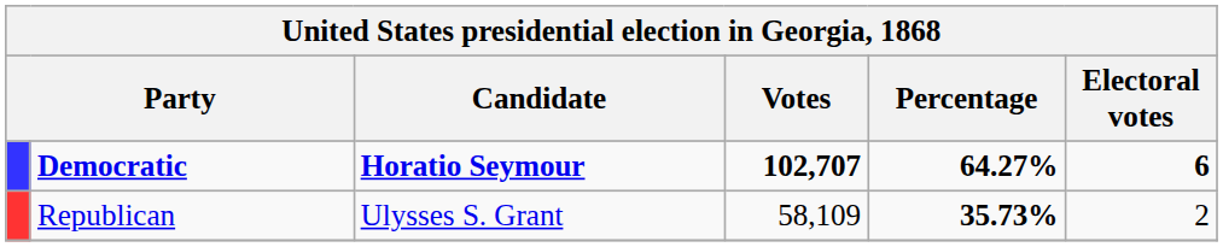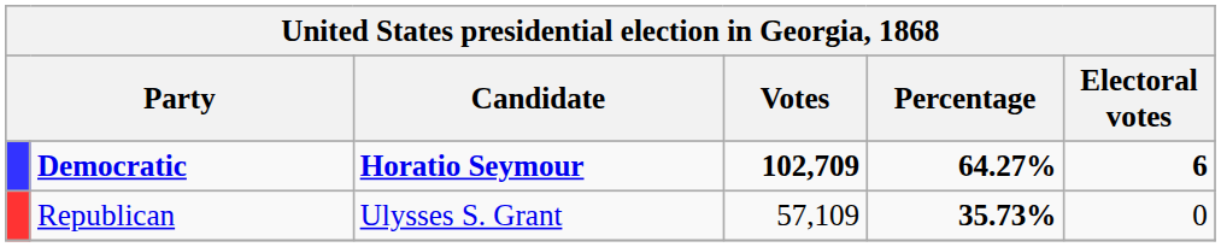 <table class="wikitable" style="font-size: 95%;">
 <tr>
 <th colspan="6">United States presidential election in Georgia, 1868 </th>
 </tr>
 <tr>
 <th colspan="2" style="width: 15em">Party</th>
 <th style="width: 17em">Candidate</th>
 <th style="width: 5em">Votes</th>
 <th style="width: 7em">Percentage</th>
 <th style="width: 5em">Electoral votes</th>
 </tr>
 <tr>
 <th style="background-color:#3333FF; width: 3px"></th>
 <td style="width: 130px"><strong><a href='#'>Democratic</a></strong></td>
 <td><strong><a href='#'>Horatio Seymour</a></strong></td>
-<td align="right"><strong>102,707</strong></td>
+<td align="right"><strong>102,709</strong></td>
 <td align="right"><strong>64.27%</strong></td>
 <td align="right"><strong>6</strong></td>
 </tr>
 <tr>
 <th style="background-color:#FF3333; width: 3px"></th>
 <td style="width: 130px"><a href='#'>Republican</a></td>
 <td><a href='#'>Ulysses S. Grant</a></td>
-<td align="right">58,109</td>
+<td align="right">57,109</td>
 <td align="right"><strong>35.73%</strong></td>
-<td align="right">2</td>
+<td align="right">0</td>
 </tr>
 <tr>
 </tr>
 </table>
